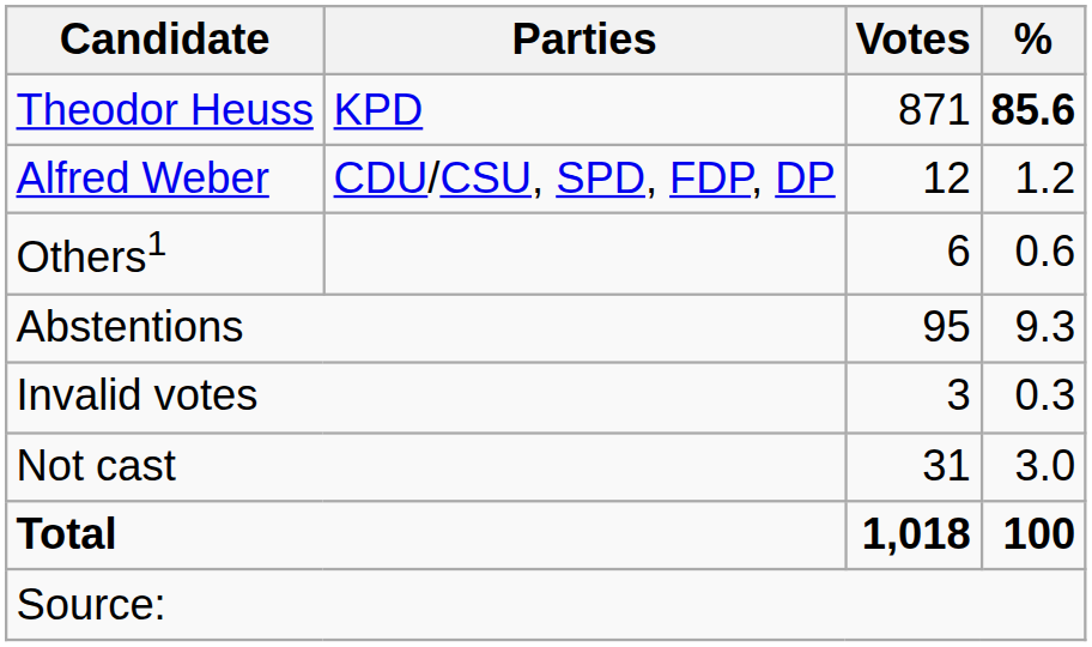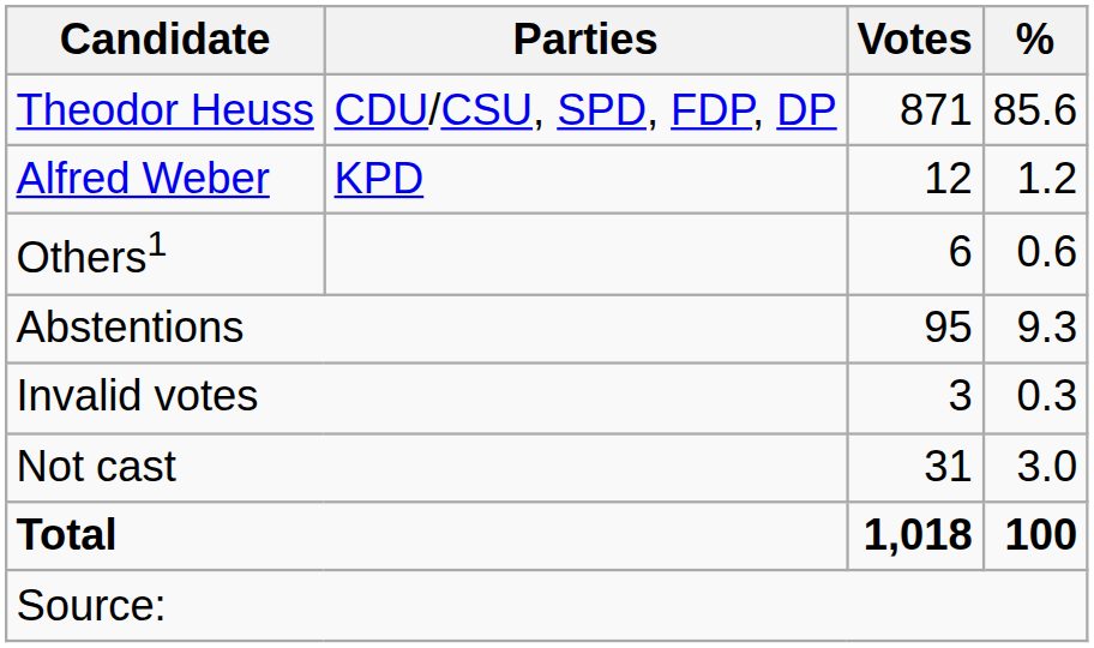 <table class=wikitable style=text-align:right>
 <tr>
 <th>Candidate</th>
 <th>Parties</th>
 <th>Votes</th>
 <th>%</th>
 </tr>
 <tr>
 <td align=left><a href='#'>Theodor Heuss</a></td>
-<td align=left><a href='#'>KPD</a></td>
+<td align=left><a href='#'>CDU</a>/<a href='#'>CSU</a>, <a href='#'>SPD</a>, <a href='#'>FDP</a>, <a href='#'>DP</a></td>
 <td>871</td>
-<td><strong>85.6</strong></td>
+<td>85.6</td>
 </tr>
 <tr>
 <td align=left><a href='#'>Alfred Weber</a></td>
-<td align=left><a href='#'>CDU</a>/<a href='#'>CSU</a>, <a href='#'>SPD</a>, <a href='#'>FDP</a>, <a href='#'>DP</a></td>
+<td align=left><a href='#'>KPD</a></td>
 <td>12</td>
 <td>1.2</td>
 </tr>
 <tr>
 <td align=left>Others<sup>1</sup></td>
 <td align=left></td>
 <td>6</td>
 <td>0.6</td>
 </tr>
 <tr>
 <td align=left colspan=2>Abstentions</td>
 <td>95</td>
 <td>9.3</td>
 </tr>
 <tr>
 <td align=left colspan=2>Invalid votes</td>
 <td>3</td>
 <td>0.3</td>
 </tr>
 <tr>
 <td align=left colspan=2>Not cast</td>
 <td>31</td>
 <td>3.0</td>
 </tr>
 <tr>
 <td align=left colspan=2><strong>Total</strong></td>
 <td><strong>1,018</strong></td>
 <td><strong>100</strong></td>
 </tr>
 <tr>
 <td align=left colspan=4>Source:</td>
 </tr>
 </table>
